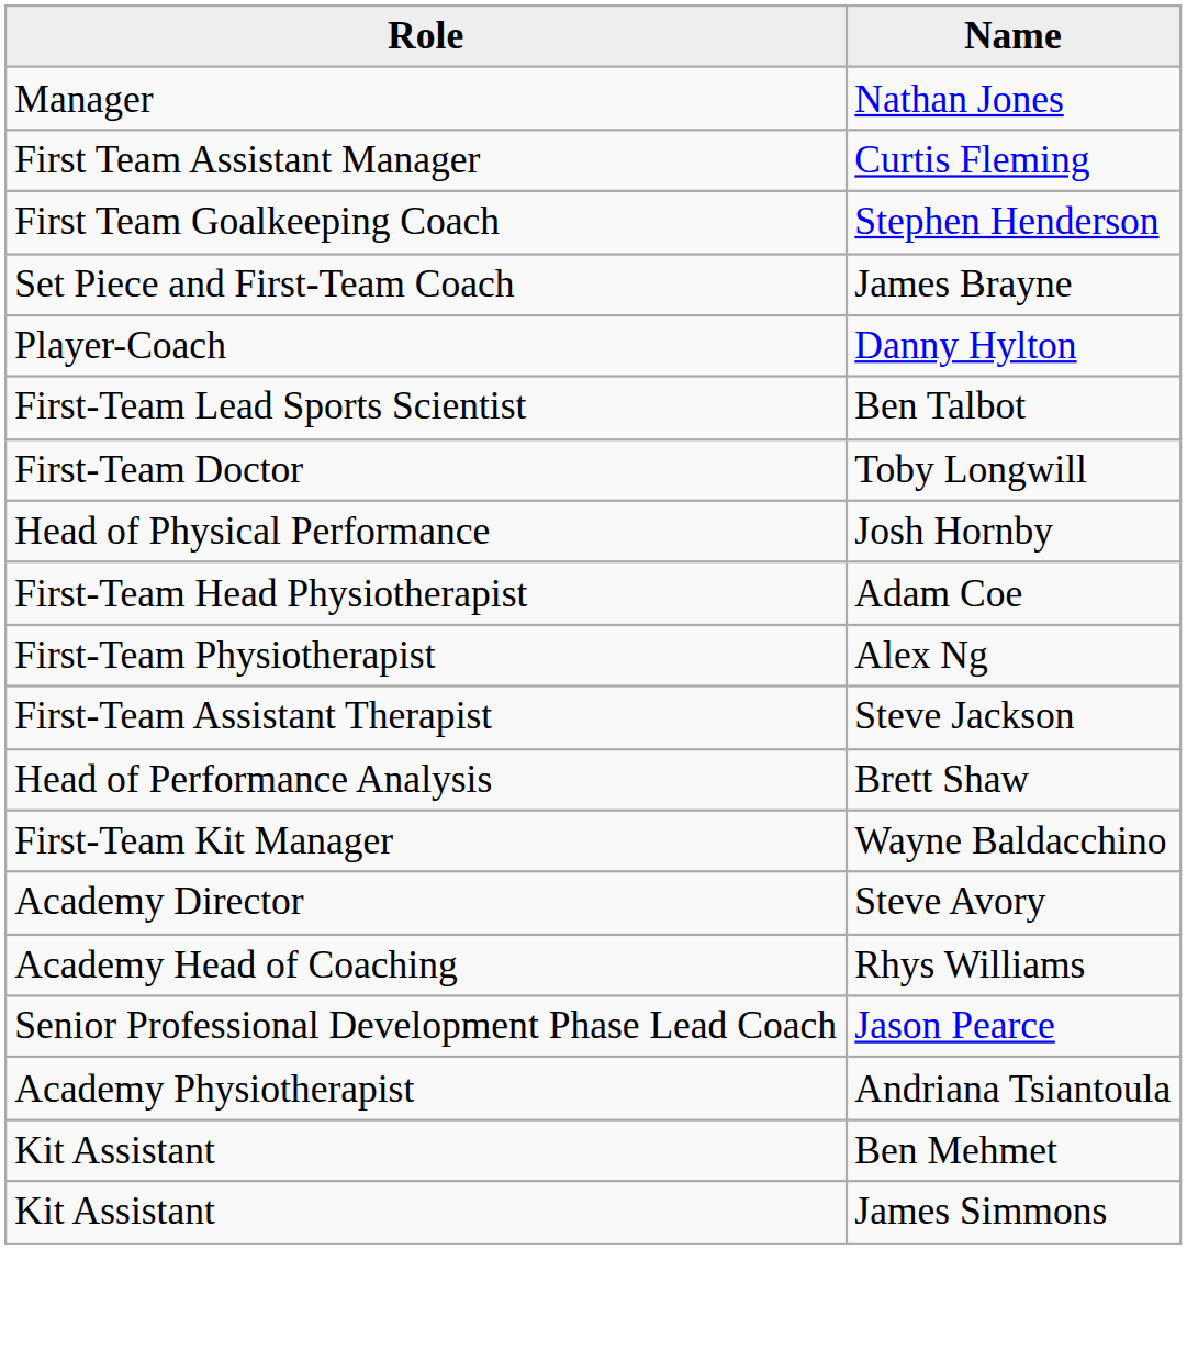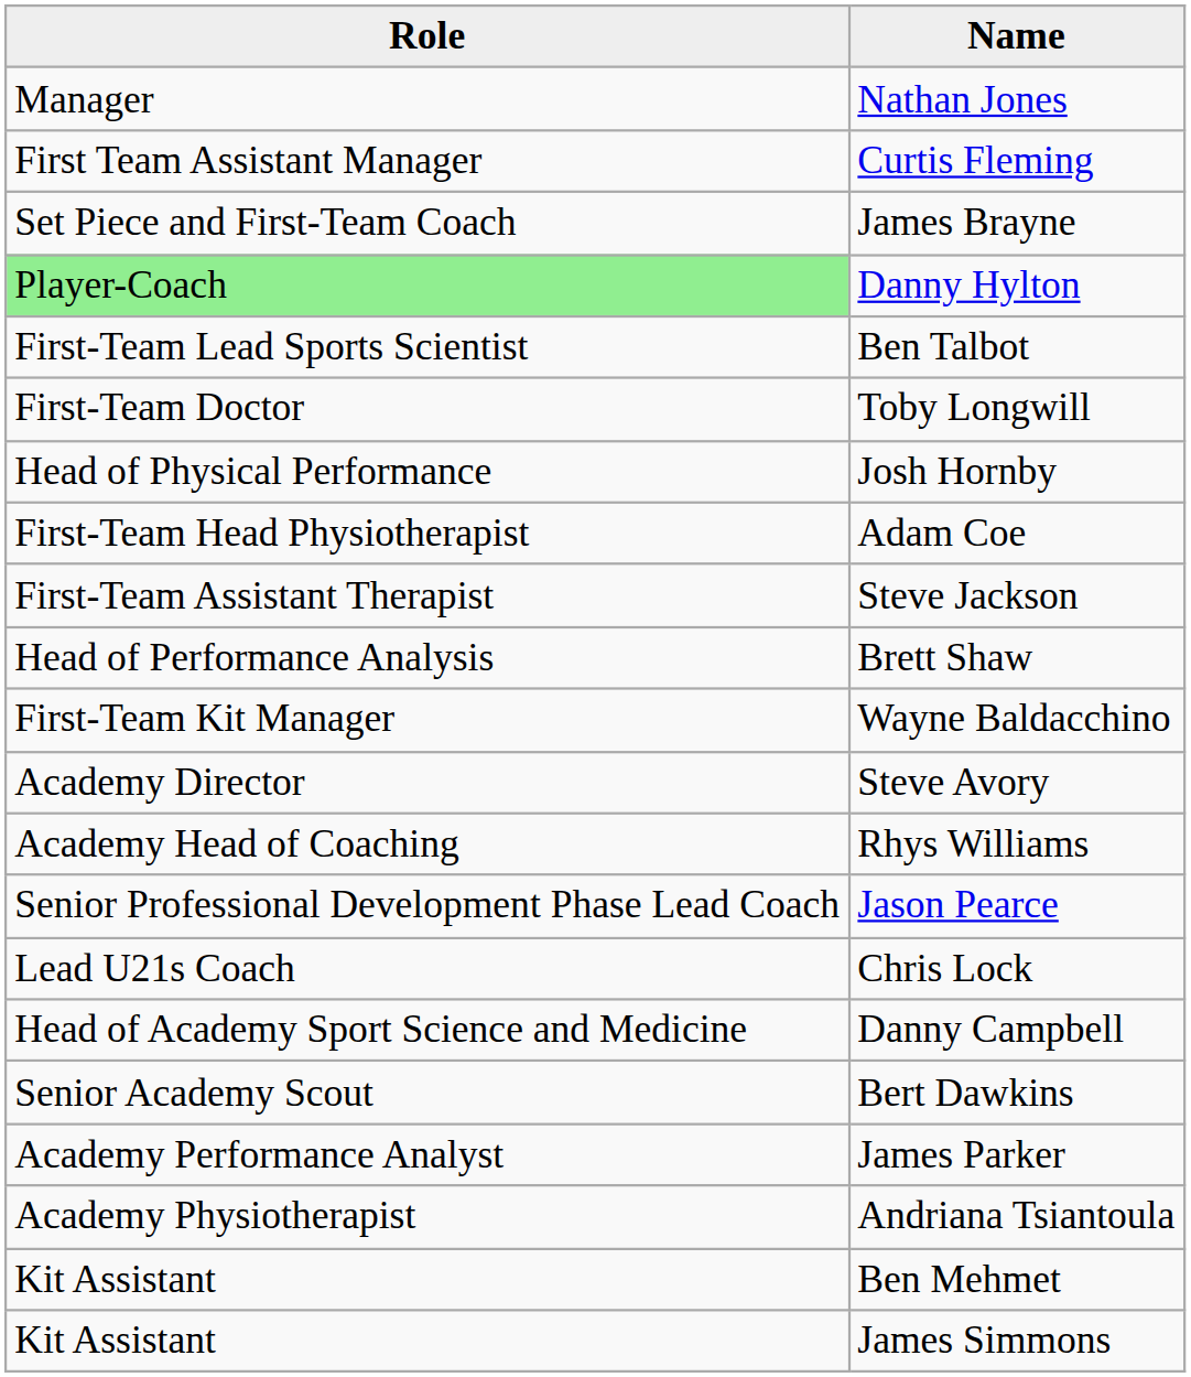 <table class="wikitable">
 <tr>
 <th style="background:#eee;">Role</th>
 <th ! style="background:#eee;">Name</th>
 </tr>
 <tr>
 <td>Manager</td>
 <td> <a href='#'>Nathan Jones</a></td>
 </tr>
 <tr>
 <td>First Team Assistant Manager</td>
 <td> <a href='#'>Curtis Fleming</a></td>
 </tr>
 <tr>
-<td>First Team Goalkeeping Coach</td>
-<td> <a href='#'>Stephen Henderson</a></td>
-</tr>
-<tr>
 <td>Set Piece and First-Team Coach</td>
 <td> James Brayne</td>
 </tr>
 <tr>
-<td>Player-Coach</td>
+<td style="background: lightgreen;">Player-Coach</td>
 <td> <a href='#'>Danny Hylton</a></td>
 </tr>
 <tr>
 <td>First-Team Lead Sports Scientist</td>
 <td> Ben Talbot</td>
 </tr>
 <tr>
 <td>First-Team Doctor</td>
 <td> Toby Longwill</td>
 </tr>
 <tr>
 <td>Head of Physical Performance</td>
 <td> Josh Hornby</td>
 </tr>
 <tr>
 <td>First-Team Head Physiotherapist</td>
 <td> Adam Coe</td>
-</tr>
-<tr>
-<td>First-Team Physiotherapist</td>
-<td> Alex Ng</td>
 </tr>
 <tr>
 <td>First-Team Assistant Therapist</td>
 <td> Steve Jackson</td>
 </tr>
 <tr>
 <td>Head of Performance Analysis</td>
 <td> Brett Shaw</td>
 </tr>
 <tr>
 <td>First-Team Kit Manager</td>
 <td> Wayne Baldacchino</td>
 </tr>
 <tr>
 <td>Academy Director</td>
 <td> Steve Avory</td>
 </tr>
 <tr>
 <td>Academy Head of Coaching</td>
 <td> Rhys Williams</td>
 </tr>
 <tr>
 <td>Senior Professional Development Phase Lead Coach</td>
 <td> <a href='#'>Jason Pearce</a></td>
 </tr>
 <tr>
+<td>Lead U21s Coach</td>
+<td> Chris Lock</td>
+</tr>
+<tr>
+<td>Head of Academy Sport Science and Medicine</td>
+<td> Danny Campbell</td>
+</tr>
+<tr>
+<td>Senior Academy Scout</td>
+<td> Bert Dawkins</td>
+</tr>
+<tr>
+<td>Academy Performance Analyst</td>
+<td> James Parker</td>
+</tr>
+<tr>
 <td>Academy Physiotherapist</td>
 <td> Andriana Tsiantoula</td>
 </tr>
 <tr>
 <td>Kit Assistant</td>
 <td> Ben Mehmet</td>
 </tr>
 <tr>
 <td>Kit Assistant</td>
 <td> James Simmons</td>
 </tr>
 </table>
